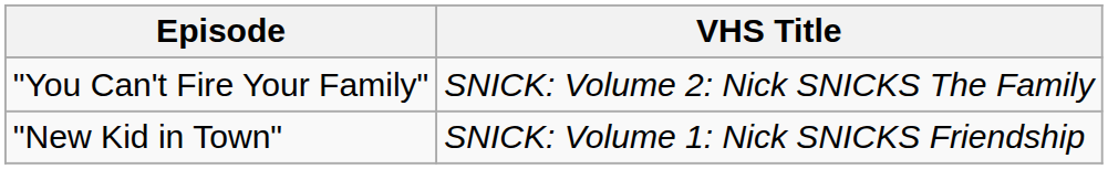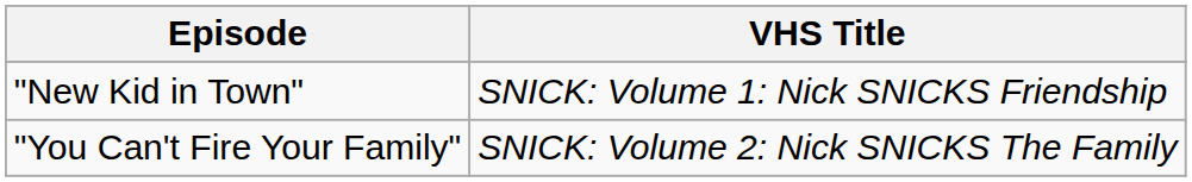 <table class="wikitable">
 <tr>
 <th>Episode</th>
 <th>VHS Title</th>
 </tr>
 <tr>
+<td>"New Kid in Town"</td>
+<td><em>SNICK: Volume 1: Nick SNICKS Friendship</em></td>
+</tr>
+<tr>
 <td>"You Can't Fire Your Family"</td>
 <td><em>SNICK: Volume 2: Nick SNICKS The Family</em></td>
 </tr>
-<tr>
-<td>"New Kid in Town"</td>
-<td><em>SNICK: Volume 1: Nick SNICKS Friendship</em></td>
-</tr>
 </table>
